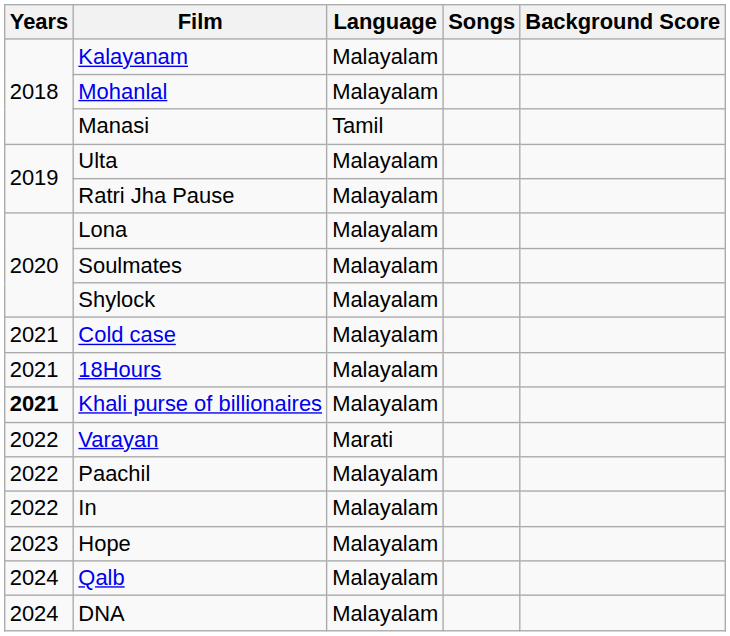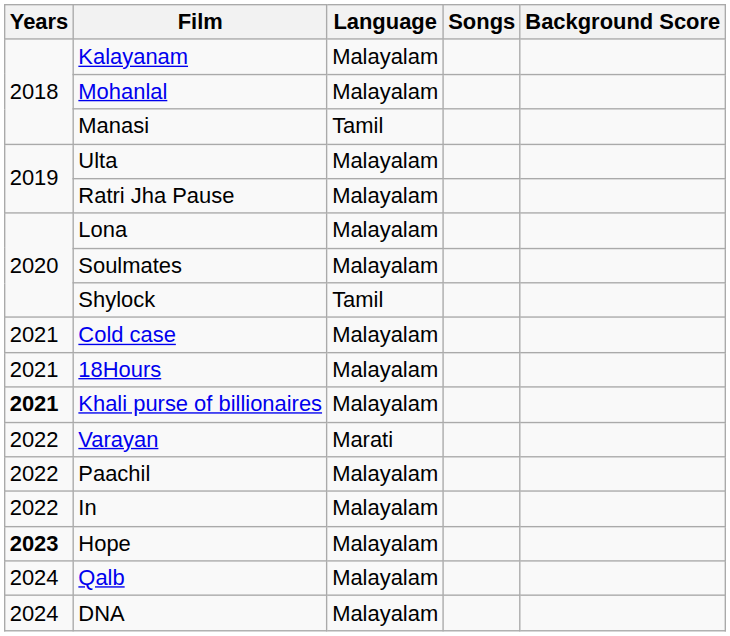 <table class="wikitable">
 <tr>
 <th>Years</th>
 <th>Film</th>
 <th>Language</th>
 <th>Songs</th>
 <th>Background Score</th>
 </tr>
 <tr>
 <td rowspan="3">2018</td>
 <td><a href='#'>Kalayanam</a></td>
 <td>Malayalam</td>
 <td></td>
 <td></td>
 </tr>
 <tr>
 <td><a href='#'>Mohanlal</a></td>
 <td>Malayalam</td>
 <td></td>
 <td></td>
 </tr>
 <tr>
 <td>Manasi</td>
 <td>Tamil</td>
 <td></td>
 <td></td>
 </tr>
 <tr>
 <td rowspan="2">2019</td>
 <td>Ulta</td>
 <td>Malayalam</td>
 <td></td>
 <td></td>
 </tr>
 <tr>
 <td>Ratri Jha Pause</td>
 <td>Malayalam</td>
 <td></td>
 <td></td>
 </tr>
 <tr>
 <td rowspan="3">2020</td>
 <td>Lona</td>
 <td>Malayalam</td>
 <td></td>
 <td></td>
 </tr>
 <tr>
 <td>Soulmates</td>
 <td>Malayalam</td>
 <td></td>
 <td></td>
 </tr>
 <tr>
 <td>Shylock</td>
-<td>Malayalam</td>
+<td>Tamil</td>
 <td></td>
 <td></td>
 </tr>
 <tr>
 <td>2021</td>
 <td><a href='#'>Cold case</a></td>
 <td>Malayalam</td>
 <td></td>
 <td></td>
 </tr>
 <tr>
 <td>2021</td>
 <td><a href='#'>18Hours</a></td>
 <td>Malayalam</td>
 <td></td>
 <td></td>
 </tr>
 <tr>
 <td><strong>2021</strong></td>
 <td><a href='#'>Khali purse of billionaires</a></td>
 <td>Malayalam</td>
 <td></td>
 <td></td>
 </tr>
 <tr>
 <td>2022</td>
 <td><a href='#'>Varayan</a></td>
 <td>Marati</td>
 <td></td>
 <td></td>
 </tr>
 <tr>
 <td>2022</td>
 <td>Paachil</td>
 <td>Malayalam</td>
 <td></td>
 <td></td>
 </tr>
 <tr>
 <td>2022</td>
 <td>In</td>
 <td>Malayalam</td>
 <td></td>
 <td></td>
 </tr>
 <tr>
-<td>2023</td>
+<td><strong>2023</strong></td>
 <td>Hope</td>
 <td>Malayalam</td>
 <td></td>
 <td></td>
 </tr>
 <tr>
 <td>2024</td>
 <td><a href='#'>Qalb</a></td>
 <td>Malayalam</td>
 <td></td>
 <td></td>
 </tr>
 <tr>
 <td>2024</td>
 <td>DNA</td>
 <td>Malayalam</td>
 <td></td>
 <td></td>
 </tr>
 </table>
